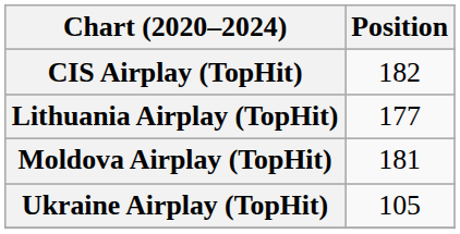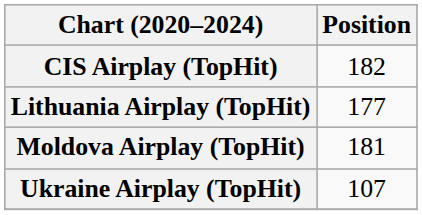 <table class="wikitable sortable plainrowheaders" style="text-align:center">
 <tr>
 <th scope="col">Chart (2020–2024)</th>
 <th scope="col">Position</th>
 </tr>
 <tr>
 <th scope="row">CIS Airplay (TopHit)</th>
 <td>182</td>
 </tr>
 <tr>
 <th scope="row">Lithuania Airplay (TopHit)</th>
 <td>177</td>
 </tr>
 <tr>
 <th scope="row">Moldova Airplay (TopHit)</th>
 <td>181</td>
 </tr>
 <tr>
 <th scope="row">Ukraine Airplay (TopHit)</th>
-<td>105</td>
+<td>107</td>
 </tr>
 <tr>
 </tr>
 </table>
